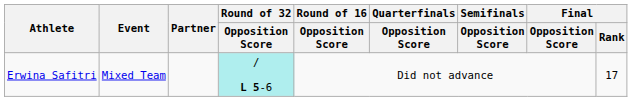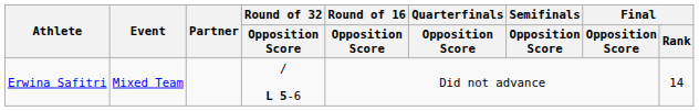 <table class="wikitable" border="1" style="font-size:90%">
 <tr>
 <th rowspan=2>Athlete</th>
 <th rowspan=2>Event</th>
 <th rowspan=2>Partner</th>
 <th>Round of 32</th>
 <th>Round of 16</th>
 <th>Quarterfinals</th>
 <th>Semifinals</th>
 <th colspan=2>Final</th>
 </tr>
 <tr>
 <th>Opposition<br>Score</th>
 <th>Opposition<br>Score</th>
 <th>Opposition<br>Score</th>
 <th>Opposition<br>Score</th>
 <th>Opposition<br>Score</th>
 <th>Rank</th>
 </tr>
 <tr>
 <td><a href='#'>Erwina Safitri</a></td>
 <td><a href='#'>Mixed Team</a></td>
 <td></td>
-<td align=center style="background: paleturquoise;">/ <br>  <br> <strong>L</strong> <strong>5</strong>-6</td>
+<td align=center>/ <br>  <br> <strong>L</strong> <strong>5</strong>-6</td>
 <td colspan=4 align=center>Did not advance</td>
-<td align=center>17</td>
+<td align=center>14</td>
 </tr>
 </table>
